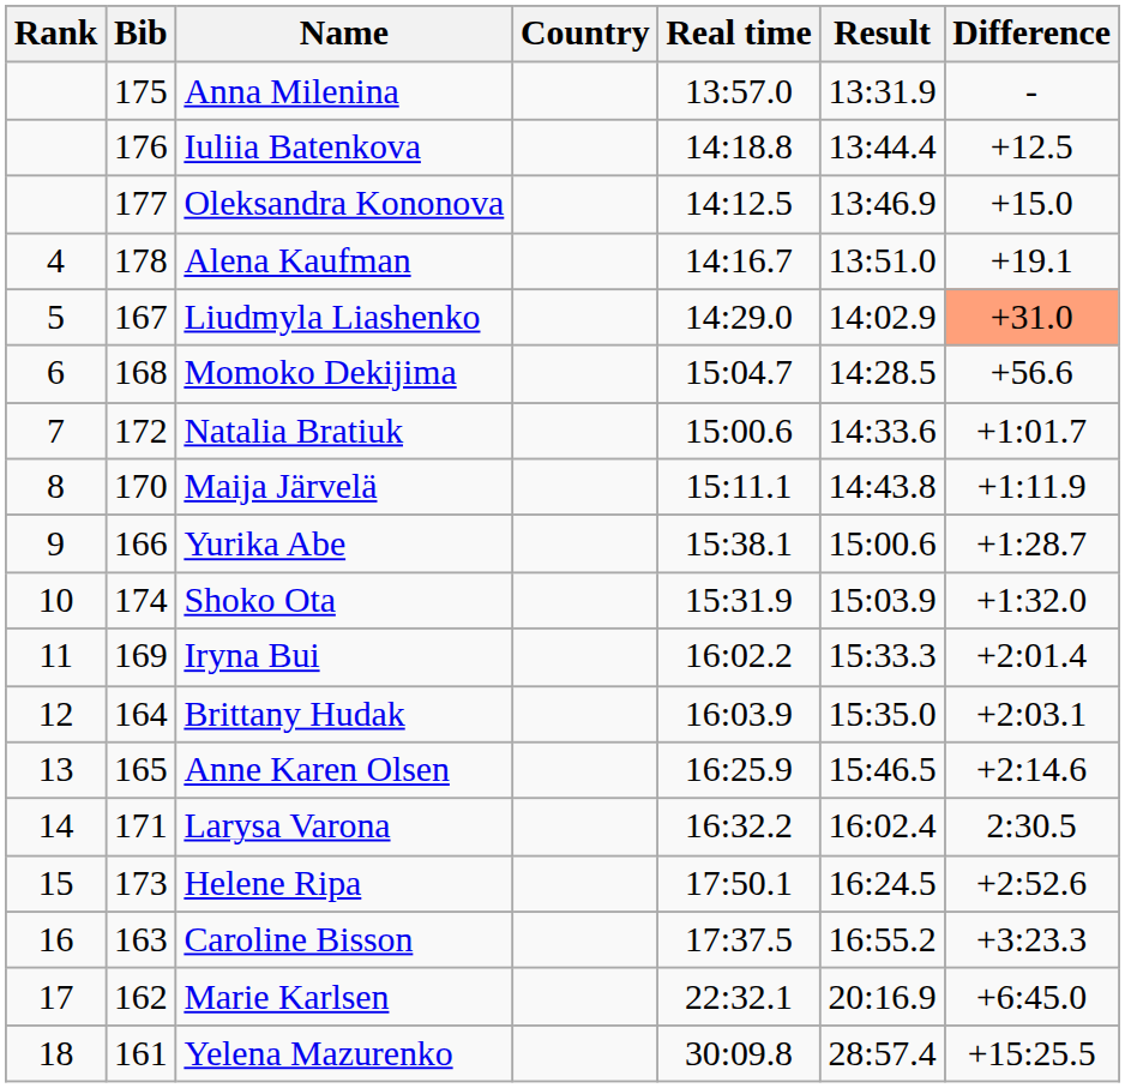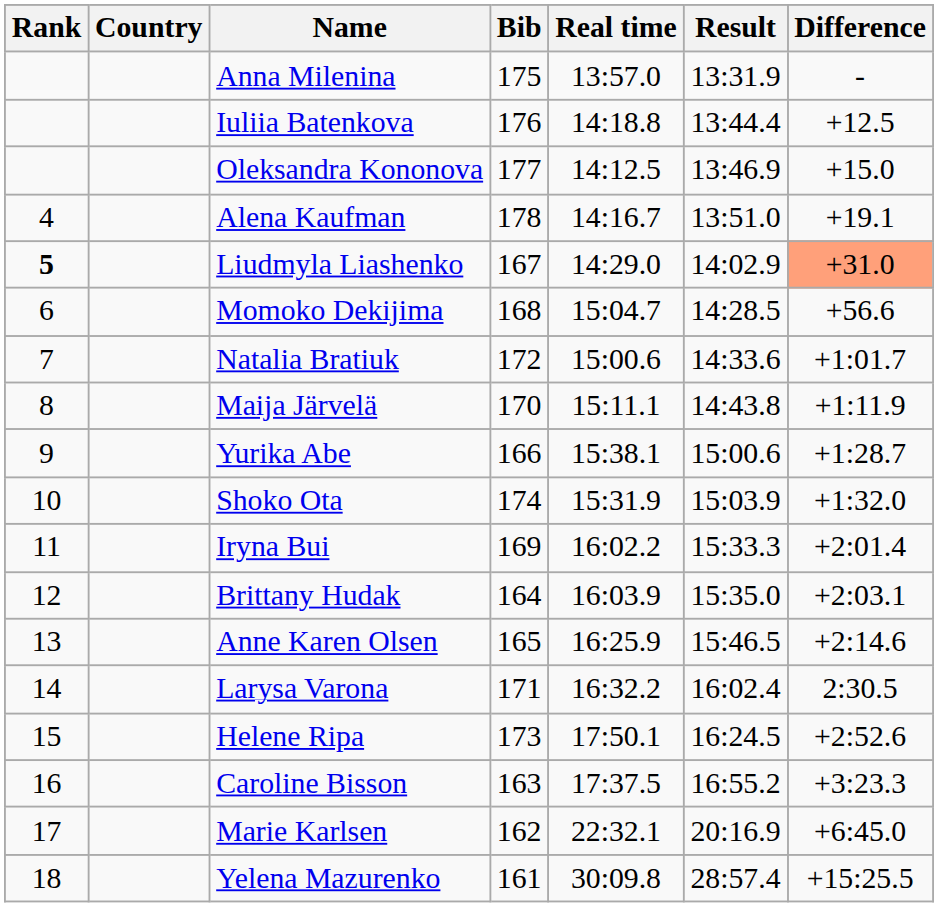 <table class="wikitable sortable" style="text-align:center">
 <tr>
 <th>Rank</th>
+<th>Country</th>
+<th>Name</th>
 <th>Bib</th>
-<th>Name</th>
-<th>Country</th>
 <th>Real time</th>
 <th>Result</th>
 <th>Difference</th>
 </tr>
 <tr>
 <td></td>
+<td align=left></td>
+<td align=left><a href='#'>Anna Milenina</a></td>
 <td>175</td>
-<td align=left><a href='#'>Anna Milenina</a></td>
-<td align=left></td>
 <td>13:57.0</td>
 <td>13:31.9</td>
 <td>-</td>
 </tr>
 <tr>
 <td></td>
+<td align=left></td>
+<td align=left><a href='#'>Iuliia Batenkova</a></td>
 <td>176</td>
-<td align=left><a href='#'>Iuliia Batenkova</a></td>
-<td align=left></td>
 <td>14:18.8</td>
 <td>13:44.4</td>
 <td>+12.5</td>
 </tr>
 <tr>
 <td></td>
+<td align=left></td>
+<td align=left><a href='#'>Oleksandra Kononova</a></td>
 <td>177</td>
-<td align=left><a href='#'>Oleksandra Kononova</a></td>
-<td align=left></td>
 <td>14:12.5</td>
 <td>13:46.9</td>
 <td>+15.0</td>
 </tr>
 <tr>
 <td>4</td>
+<td align=left></td>
+<td align=left><a href='#'>Alena Kaufman</a></td>
 <td>178</td>
-<td align=left><a href='#'>Alena Kaufman</a></td>
-<td align=left></td>
 <td>14:16.7</td>
 <td>13:51.0</td>
 <td>+19.1</td>
 </tr>
 <tr>
-<td>5</td>
+<td><strong>5</strong></td>
+<td align=left></td>
+<td align=left><a href='#'>Liudmyla Liashenko</a></td>
 <td>167</td>
-<td align=left><a href='#'>Liudmyla Liashenko</a></td>
-<td align=left></td>
 <td>14:29.0</td>
 <td>14:02.9</td>
 <td style="background: lightsalmon;">+31.0</td>
 </tr>
 <tr>
 <td>6</td>
+<td align=left></td>
+<td align=left><a href='#'>Momoko Dekijima</a></td>
 <td>168</td>
-<td align=left><a href='#'>Momoko Dekijima</a></td>
-<td align=left></td>
 <td>15:04.7</td>
 <td>14:28.5</td>
 <td>+56.6</td>
 </tr>
 <tr>
 <td>7</td>
+<td align=left></td>
+<td align=left><a href='#'>Natalia Bratiuk</a></td>
 <td>172</td>
-<td align=left><a href='#'>Natalia Bratiuk</a></td>
-<td align=left></td>
 <td>15:00.6</td>
 <td>14:33.6</td>
 <td>+1:01.7</td>
 </tr>
 <tr>
 <td>8</td>
+<td align=left></td>
+<td align=left><a href='#'>Maija Järvelä</a></td>
 <td>170</td>
-<td align=left><a href='#'>Maija Järvelä</a></td>
-<td align=left></td>
 <td>15:11.1</td>
 <td>14:43.8</td>
 <td>+1:11.9</td>
 </tr>
 <tr>
 <td>9</td>
+<td align=left></td>
+<td align=left><a href='#'>Yurika Abe</a></td>
 <td>166</td>
-<td align=left><a href='#'>Yurika Abe</a></td>
-<td align=left></td>
 <td>15:38.1</td>
 <td>15:00.6</td>
 <td>+1:28.7</td>
 </tr>
 <tr>
 <td>10</td>
+<td align=left></td>
+<td align=left><a href='#'>Shoko Ota</a></td>
 <td>174</td>
-<td align=left><a href='#'>Shoko Ota</a></td>
-<td align=left></td>
 <td>15:31.9</td>
 <td>15:03.9</td>
 <td>+1:32.0</td>
 </tr>
 <tr>
 <td>11</td>
+<td align=left></td>
+<td align=left><a href='#'>Iryna Bui</a></td>
 <td>169</td>
-<td align=left><a href='#'>Iryna Bui</a></td>
-<td align=left></td>
 <td>16:02.2</td>
 <td>15:33.3</td>
 <td>+2:01.4</td>
 </tr>
 <tr>
 <td>12</td>
+<td align=left></td>
+<td align=left><a href='#'>Brittany Hudak</a></td>
 <td>164</td>
-<td align=left><a href='#'>Brittany Hudak</a></td>
-<td align=left></td>
 <td>16:03.9</td>
 <td>15:35.0</td>
 <td>+2:03.1</td>
 </tr>
 <tr>
 <td>13</td>
+<td align=left></td>
+<td align=left><a href='#'>Anne Karen Olsen</a></td>
 <td>165</td>
-<td align=left><a href='#'>Anne Karen Olsen</a></td>
-<td align=left></td>
 <td>16:25.9</td>
 <td>15:46.5</td>
 <td>+2:14.6</td>
 </tr>
 <tr>
 <td>14</td>
+<td align=left></td>
+<td align=left><a href='#'>Larysa Varona</a></td>
 <td>171</td>
-<td align=left><a href='#'>Larysa Varona</a></td>
-<td align=left></td>
 <td>16:32.2</td>
 <td>16:02.4</td>
 <td>2:30.5</td>
 </tr>
 <tr>
 <td>15</td>
+<td align=left></td>
+<td align=left><a href='#'>Helene Ripa</a></td>
 <td>173</td>
-<td align=left><a href='#'>Helene Ripa</a></td>
-<td align=left></td>
 <td>17:50.1</td>
 <td>16:24.5</td>
 <td>+2:52.6</td>
 </tr>
 <tr>
 <td>16</td>
+<td align=left></td>
+<td align=left><a href='#'>Caroline Bisson</a></td>
 <td>163</td>
-<td align=left><a href='#'>Caroline Bisson</a></td>
-<td align=left></td>
 <td>17:37.5</td>
 <td>16:55.2</td>
 <td>+3:23.3</td>
 </tr>
 <tr>
 <td>17</td>
+<td align=left></td>
+<td align=left><a href='#'>Marie Karlsen</a></td>
 <td>162</td>
-<td align=left><a href='#'>Marie Karlsen</a></td>
-<td align=left></td>
 <td>22:32.1</td>
 <td>20:16.9</td>
 <td>+6:45.0</td>
 </tr>
 <tr>
 <td>18</td>
+<td align=left></td>
+<td align=left><a href='#'>Yelena Mazurenko</a></td>
 <td>161</td>
-<td align=left><a href='#'>Yelena Mazurenko</a></td>
-<td align=left></td>
 <td>30:09.8</td>
 <td>28:57.4</td>
 <td>+15:25.5</td>
 </tr>
 </table>
